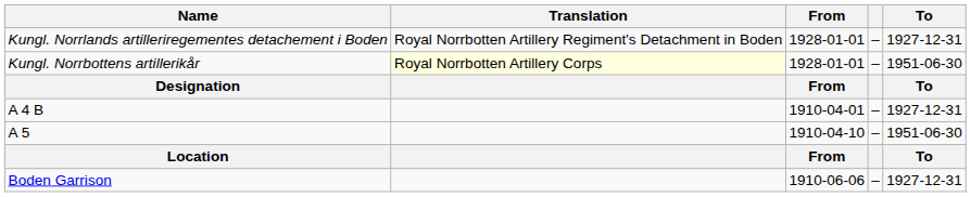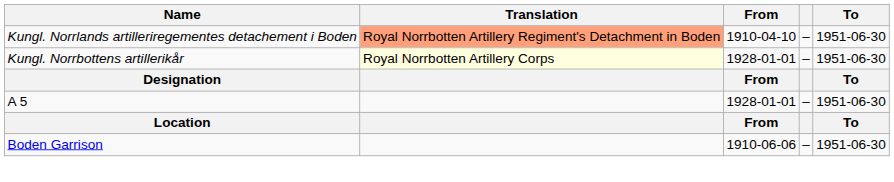 <table class="wikitable">
 <tr>
 <th style="font-weight:bold;">Name</th>
 <th style="font-weight:bold;">Translation</th>
 <th style="text-align: center; font-weight:bold;">From</th>
 <th></th>
 <th style="text-align: center; font-weight:bold;">To</th>
 </tr>
 <tr>
 <td style="font-style:italic;">Kungl. Norrlands artilleriregementes detachement i Boden</td>
-<td>Royal Norrbotten Artillery Regiment's Detachment in Boden</td>
-<td style="text-align: center;">1928-01-01</td>
+<td style="background: lightsalmon;">Royal Norrbotten Artillery Regiment's Detachment in Boden</td>
+<td>1910-04-10</td>
 <td>–</td>
-<td>1927-12-31</td>
+<td style="text-align: center;">1951-06-30</td>
 </tr>
 <tr>
 <td style="font-style:italic;">Kungl. Norrbottens artillerikår</td>
 <td style="background: lightyellow;">Royal Norrbotten Artillery Corps</td>
 <td>1928-01-01</td>
 <td>–</td>
 <td>1951-06-30</td>
 </tr>
 <tr>
 <th style="font-weight:bold;">Designation</th>
 <th style="font-weight:bold;"></th>
 <th style="text-align: center; font-weight:bold;">From</th>
 <th></th>
 <th style="text-align: center; font-weight:bold;">To</th>
 </tr>
 <tr>
-<td>A 4 B</td>
-<td></td>
-<td style="text-align: center;">1910-04-01</td>
-<td style="text-align: center;">–</td>
-<td style="text-align: center;">1927-12-31</td>
-</tr>
-<tr>
 <td>A 5</td>
 <td></td>
-<td>1910-04-10</td>
+<td style="text-align: center;">1928-01-01</td>
 <td style="text-align: center;">–</td>
 <td style="text-align: center;">1951-06-30</td>
 </tr>
 <tr>
 <th style="font-weight:bold;">Location</th>
 <th style="font-weight:bold;"></th>
 <th style="text-align: center; font-weight:bold;">From</th>
 <th></th>
 <th style="text-align: center; font-weight:bold;">To</th>
 </tr>
 <tr>
 <td><a href='#'>Boden Garrison</a></td>
 <td></td>
 <td style="text-align: center;">1910-06-06</td>
 <td style="text-align: center;">–</td>
-<td>1927-12-31</td>
+<td style="text-align: center;">1951-06-30</td>
 </tr>
 </table>
